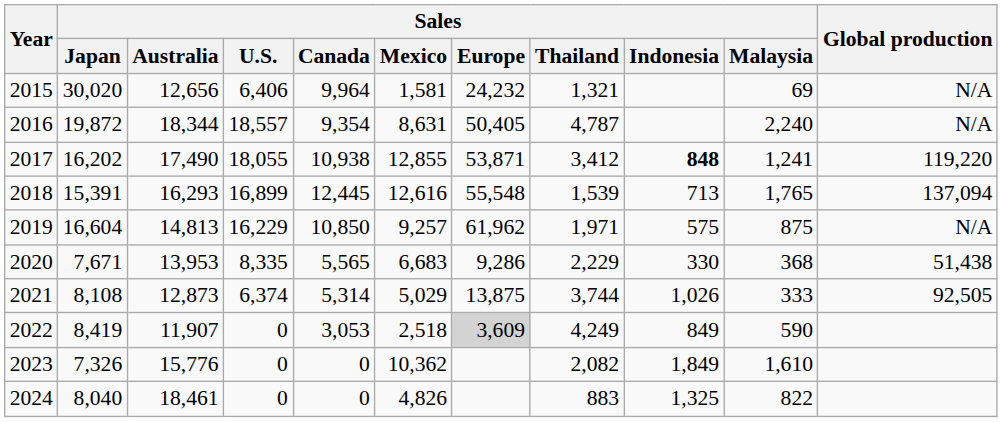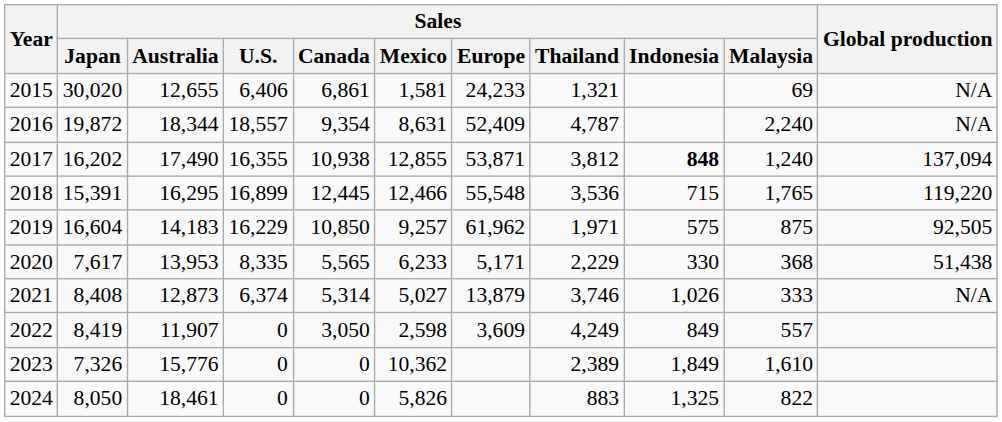 <table class=wikitable style="text-align: right;">
 <tr>
 <th rowspan="2">Year</th>
 <th colspan="9">Sales</th>
 <th rowspan="2">Global production</th>
 </tr>
 <tr>
 <th>Japan</th>
 <th>Australia</th>
 <th>U.S.</th>
 <th>Canada</th>
 <th>Mexico</th>
 <th>Europe</th>
 <th>Thailand</th>
 <th>Indonesia</th>
 <th>Malaysia</th>
 </tr>
 <tr>
 <td>2015</td>
 <td>30,020</td>
-<td>12,656</td>
+<td>12,655</td>
 <td>6,406</td>
-<td>9,964</td>
+<td>6,861</td>
 <td>1,581</td>
-<td>24,232</td>
+<td>24,233</td>
 <td>1,321</td>
 <td></td>
 <td>69</td>
 <td>N/A</td>
 </tr>
 <tr>
 <td>2016</td>
 <td>19,872</td>
 <td>18,344</td>
 <td>18,557</td>
 <td>9,354</td>
 <td>8,631</td>
-<td>50,405</td>
+<td>52,409</td>
 <td>4,787</td>
 <td></td>
 <td>2,240</td>
 <td>N/A</td>
 </tr>
 <tr>
 <td>2017</td>
 <td>16,202</td>
 <td>17,490</td>
-<td>18,055</td>
+<td>16,355</td>
 <td>10,938</td>
 <td>12,855</td>
 <td>53,871</td>
-<td>3,412</td>
+<td>3,812</td>
 <td><strong>848</strong></td>
-<td>1,241</td>
-<td>119,220</td>
+<td>1,240</td>
+<td>137,094</td>
 </tr>
 <tr>
 <td>2018</td>
 <td>15,391</td>
-<td>16,293</td>
+<td>16,295</td>
 <td>16,899</td>
 <td>12,445</td>
-<td>12,616</td>
+<td>12,466</td>
 <td>55,548</td>
-<td>1,539</td>
-<td>713</td>
+<td>3,536</td>
+<td>715</td>
 <td>1,765</td>
-<td>137,094</td>
+<td>119,220</td>
 </tr>
 <tr>
 <td>2019</td>
 <td>16,604</td>
-<td>14,813</td>
+<td>14,183</td>
 <td>16,229</td>
 <td>10,850</td>
 <td>9,257</td>
 <td>61,962</td>
 <td>1,971</td>
 <td>575</td>
 <td>875</td>
-<td>N/A</td>
+<td>92,505</td>
 </tr>
 <tr>
 <td>2020</td>
-<td>7,671</td>
+<td>7,617</td>
 <td>13,953</td>
 <td>8,335</td>
 <td>5,565</td>
-<td>6,683</td>
-<td>9,286</td>
+<td>6,233</td>
+<td>5,171</td>
 <td>2,229</td>
 <td>330</td>
 <td>368</td>
 <td>51,438</td>
 </tr>
 <tr>
 <td>2021</td>
-<td>8,108</td>
+<td>8,408</td>
 <td>12,873</td>
 <td>6,374</td>
 <td>5,314</td>
-<td>5,029</td>
-<td>13,875</td>
-<td>3,744</td>
+<td>5,027</td>
+<td>13,879</td>
+<td>3,746</td>
 <td>1,026</td>
 <td>333</td>
-<td>92,505</td>
+<td>N/A</td>
 </tr>
 <tr>
 <td>2022</td>
 <td>8,419</td>
 <td>11,907</td>
 <td>0</td>
-<td>3,053</td>
-<td>2,518</td>
-<td style="background: lightgrey;">3,609</td>
+<td>3,050</td>
+<td>2,598</td>
+<td>3,609</td>
 <td>4,249</td>
 <td>849</td>
-<td>590</td>
+<td>557</td>
 <td></td>
 </tr>
 <tr>
 <td>2023</td>
 <td>7,326</td>
 <td>15,776</td>
 <td>0</td>
 <td>0</td>
 <td>10,362</td>
 <td></td>
-<td>2,082</td>
+<td>2,389</td>
 <td>1,849</td>
 <td>1,610</td>
 <td></td>
 </tr>
 <tr>
 <td>2024</td>
-<td>8,040</td>
+<td>8,050</td>
 <td>18,461</td>
 <td>0</td>
 <td>0</td>
-<td>4,826</td>
+<td>5,826</td>
 <td></td>
 <td>883</td>
 <td>1,325</td>
 <td>822</td>
 <td></td>
 </tr>
 </table>
